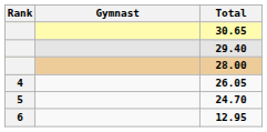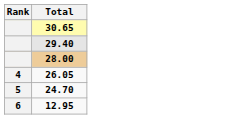 <table class="wikitable sortable" style="text-align:center; font-size:85%">
 <tr>
 <th scope="col" style="width:20px;">Rank</th>
-<th ! scope="col" style="width:170px;">Gymnast</th>
 <th ! scope="col" style="width:60px;">Total</th>
 </tr>
 <tr bgcolor=fffcaf>
 <th scope=row></th>
-<td align=left></td>
 <td><strong>30.65</strong></td>
 </tr>
 <tr bgcolor=e5e5e5>
 <th scope=row></th>
-<td align=left></td>
 <td><strong>29.40</strong></td>
 </tr>
 <tr bgcolor=eecc99>
 <th scope=row></th>
-<td align=left></td>
 <td><strong>28.00</strong></td>
 </tr>
 <tr>
 <th scope=row>4</th>
-<td align=left></td>
 <td><strong>26.05</strong></td>
 </tr>
 <tr>
 <th scope=row>5</th>
-<td align=left></td>
 <td><strong>24.70</strong></td>
 </tr>
 <tr>
 <th scope=row>6</th>
-<td align=left></td>
 <td><strong>12.95</strong></td>
 </tr>
 </table>
